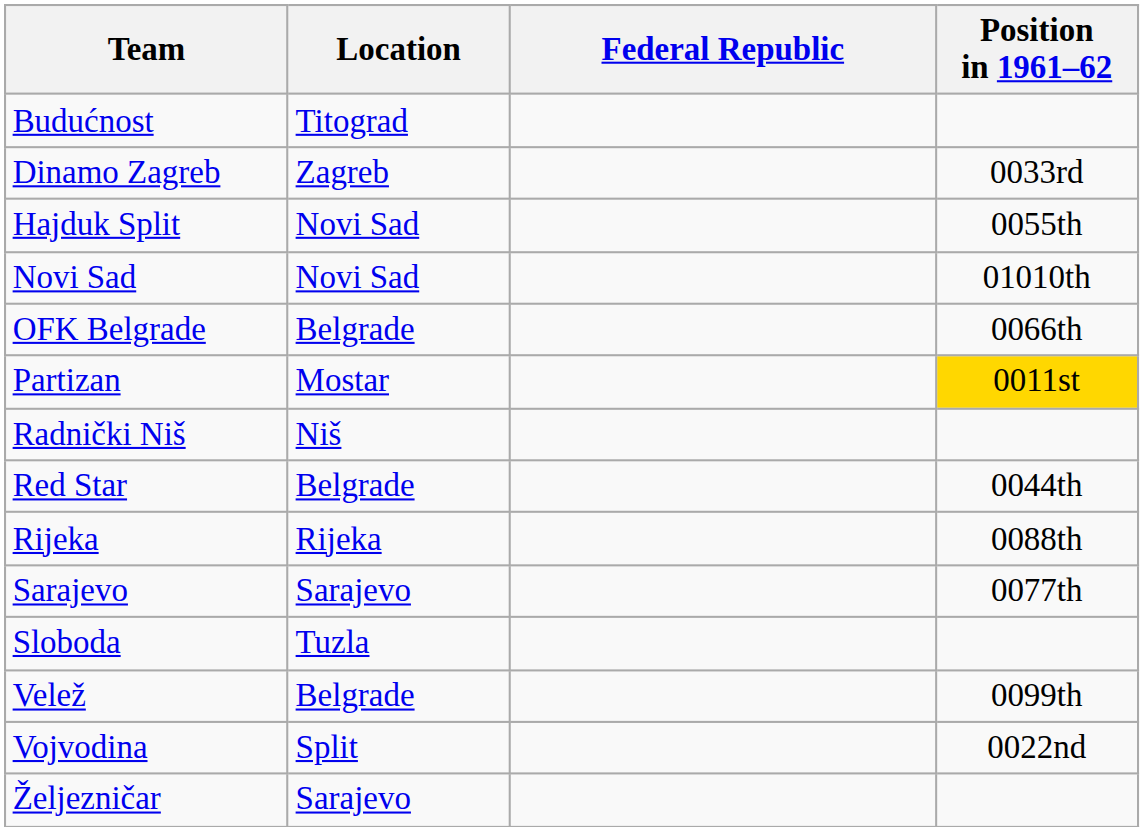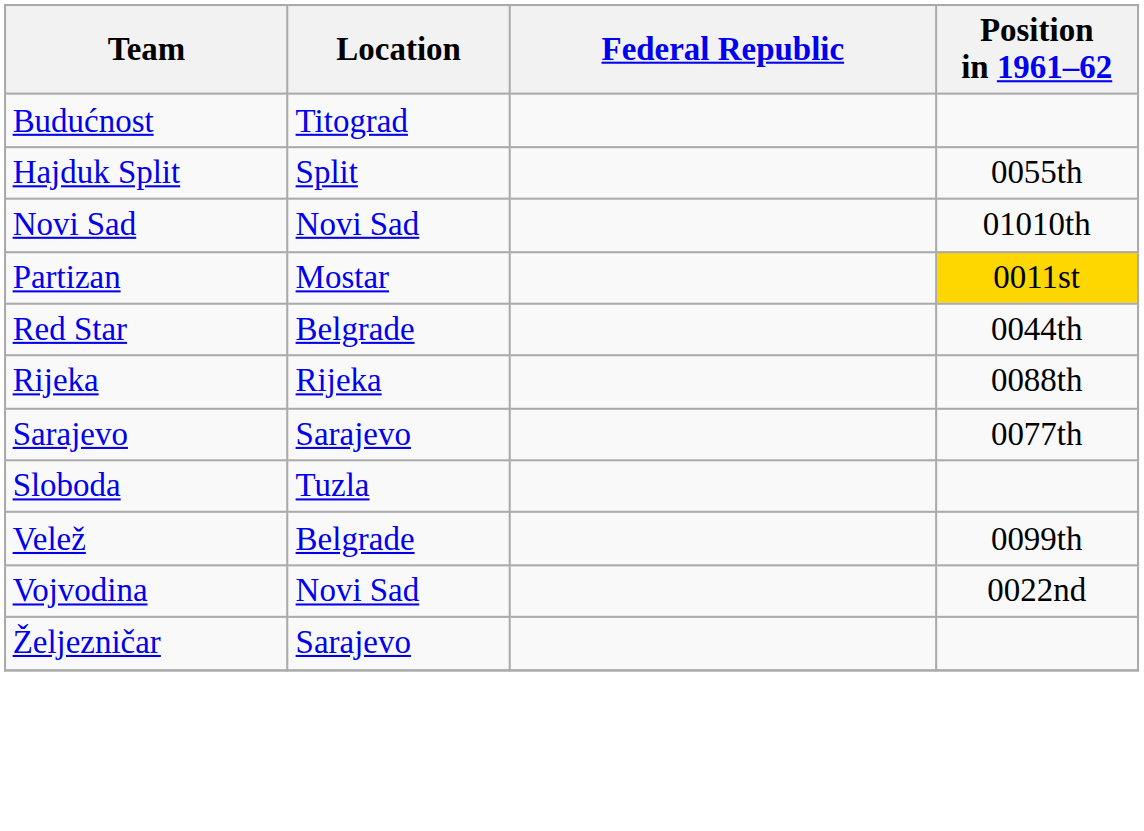 <table class="wikitable sortable" style="text-align: left;">
 <tr>
 <th width="130">Team</th>
 <th width="100">Location</th>
 <th width="200"><a href='#'>Federal Republic</a></th>
 <th width="90">Position<br>in <a href='#'>1961–62</a></th>
 </tr>
 <tr>
 <td><a href='#'>Budućnost</a></td>
 <td><a href='#'>Titograd</a></td>
 <td></td>
 <td></td>
 </tr>
 <tr>
-<td><a href='#'>Dinamo Zagreb</a></td>
-<td><a href='#'>Zagreb</a></td>
-<td></td>
-<td style="text-align:center;"><span>003</span>3rd</td>
-</tr>
-<tr>
 <td><a href='#'>Hajduk Split</a></td>
-<td><a href='#'>Novi Sad</a></td>
+<td><a href='#'>Split</a></td>
 <td></td>
 <td style="text-align:center;"><span>005</span>5th</td>
 </tr>
 <tr>
 <td><a href='#'>Novi Sad</a></td>
 <td><a href='#'>Novi Sad</a></td>
 <td></td>
 <td style="text-align:center;"><span>010</span>10th</td>
 </tr>
 <tr>
-<td><a href='#'>OFK Belgrade</a></td>
-<td><a href='#'>Belgrade</a></td>
-<td></td>
-<td style="text-align:center;"><span>006</span>6th</td>
-</tr>
-<tr>
 <td><a href='#'>Partizan</a></td>
 <td><a href='#'>Mostar</a></td>
 <td></td>
 <td style="text-align:center;" bgcolor="gold"><span>001</span>1st</td>
-</tr>
-<tr>
-<td><a href='#'>Radnički Niš</a></td>
-<td><a href='#'>Niš</a></td>
-<td></td>
-<td></td>
 </tr>
 <tr>
 <td><a href='#'>Red Star</a></td>
 <td><a href='#'>Belgrade</a></td>
 <td></td>
 <td style="text-align:center;"><span>004</span>4th</td>
 </tr>
 <tr>
 <td><a href='#'>Rijeka</a></td>
 <td><a href='#'>Rijeka</a></td>
 <td></td>
 <td style="text-align:center;"><span>008</span>8th</td>
 </tr>
 <tr>
 <td><a href='#'>Sarajevo</a></td>
 <td><a href='#'>Sarajevo</a></td>
 <td></td>
 <td style="text-align:center;"><span>007</span>7th</td>
 </tr>
 <tr>
 <td><a href='#'>Sloboda</a></td>
 <td><a href='#'>Tuzla</a></td>
 <td></td>
 <td></td>
 </tr>
 <tr>
 <td><a href='#'>Velež</a></td>
 <td><a href='#'>Belgrade</a></td>
 <td></td>
 <td style="text-align:center;"><span>009</span>9th</td>
 </tr>
 <tr>
 <td><a href='#'>Vojvodina</a></td>
-<td><a href='#'>Split</a></td>
+<td><a href='#'>Novi Sad</a></td>
 <td></td>
 <td style="text-align:center;"><span>002</span>2nd</td>
 </tr>
 <tr>
 <td><a href='#'>Željezničar</a></td>
 <td><a href='#'>Sarajevo</a></td>
 <td></td>
 <td></td>
 </tr>
 <tr>
 </tr>
 </table>
